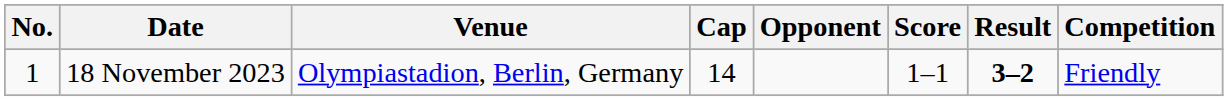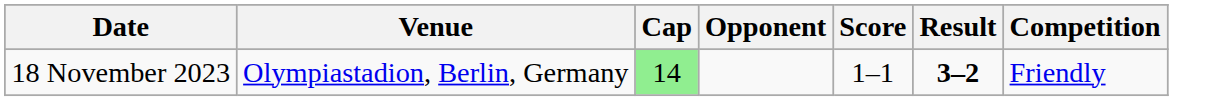 <table class="wikitable sortable">
 <tr>
-<th scope="col">No.</th>
 <th scope="col">Date</th>
 <th scope="col">Venue</th>
 <th scope="col">Cap</th>
 <th scope="col">Opponent</th>
 <th scope="col">Score</th>
 <th scope="col">Result</th>
 <th scope="col">Competition</th>
 </tr>
 <tr>
-<td style="text-align:center">1</td>
 <td>18 November 2023</td>
 <td><a href='#'>Olympiastadion</a>, <a href='#'>Berlin</a>, Germany</td>
-<td style="text-align:center">14</td>
+<td style="background: lightgreen; text-align:center">14</td>
 <td></td>
 <td style="text-align:center">1–1</td>
 <td style="text-align:center"><strong>3–2</strong></td>
 <td><a href='#'>Friendly</a></td>
 </tr>
 </table>
